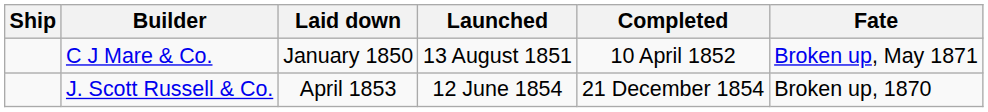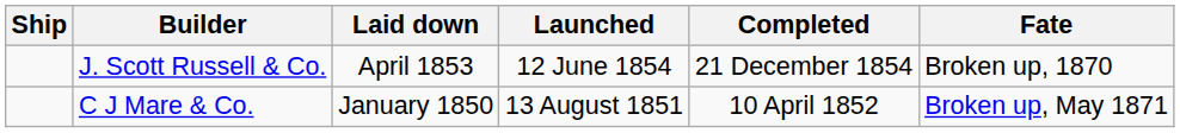 <table class="wikitable">
 <tr>
 <th>Ship</th>
 <th>Builder</th>
 <th>Laid down</th>
 <th>Launched</th>
 <th>Completed</th>
 <th>Fate</th>
 </tr>
 <tr>
 <td></td>
+<td><a href='#'>J. Scott Russell & Co.</a></td>
+<td align=center>April 1853</td>
+<td align=center>12 June 1854</td>
+<td align=center>21 December 1854</td>
+<td>Broken up, 1870</td>
+</tr>
+<tr>
+<td></td>
 <td><a href='#'>C J Mare & Co.</a></td>
 <td align=center>January 1850</td>
 <td align=center>13 August 1851</td>
 <td align=center>10 April 1852</td>
 <td><a href='#'>Broken up</a>, May 1871</td>
 </tr>
-<tr>
-<td></td>
-<td><a href='#'>J. Scott Russell & Co.</a></td>
-<td align=center>April 1853</td>
-<td align=center>12 June 1854</td>
-<td align=center>21 December 1854</td>
-<td>Broken up, 1870</td>
-</tr>
 </table>
